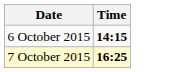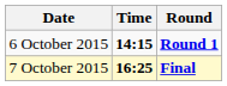 <table class="wikitable">
 <tr>
 <th>Date</th>
 <th>Time</th>
+<th>Round</th>
 </tr>
 <tr>
 <td>6 October 2015</td>
 <td><strong>14:15</strong></td>
+<td><strong><a href='#'>Round 1</a></strong></td>
 </tr>
 <tr style=background:lemonchiffon>
 <td>7 October 2015</td>
 <td><strong>16:25</strong></td>
+<td><strong><a href='#'>Final</a></strong></td>
 </tr>
 </table>
